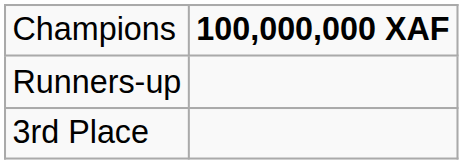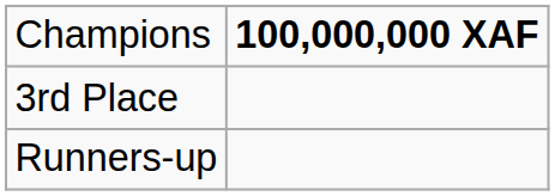 <table class="wikitable">
 <tr>
 <td>Champions</td>
 <td><strong>100,000,000 XAF</strong></td>
 </tr>
 <tr>
+<td>3rd Place</td>
+<td></td>
+</tr>
+<tr>
 <td>Runners-up</td>
 <td></td>
 </tr>
-<tr>
-<td>3rd Place</td>
-<td></td>
-</tr>
 </table>
